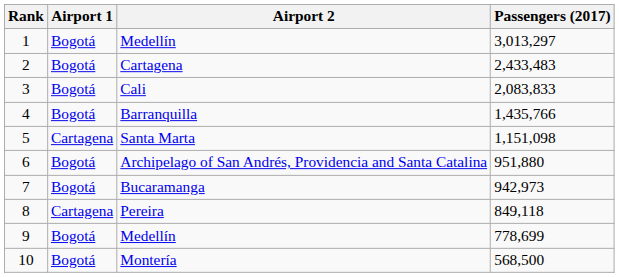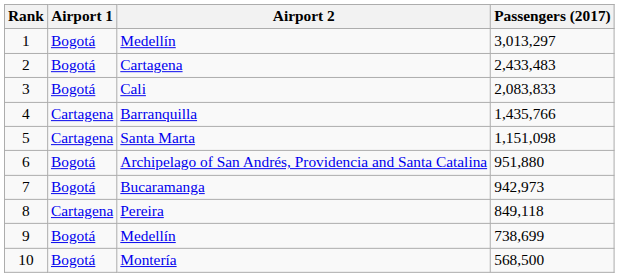 <table class="wikitable sortable">
 <tr style="background:lightgrey;">
 <th>Rank</th>
 <th>Airport 1</th>
 <th>Airport 2</th>
 <th>Passengers (2017)</th>
 </tr>
 <tr>
 <td align=center>1</td>
 <td> <a href='#'>Bogotá</a></td>
 <td> <a href='#'>Medellín</a></td>
 <td>3,013,297</td>
 </tr>
 <tr>
 <td align=center>2</td>
 <td> <a href='#'>Bogotá</a></td>
 <td> <a href='#'>Cartagena</a></td>
 <td>2,433,483</td>
 </tr>
 <tr>
 <td align=center>3</td>
 <td> <a href='#'>Bogotá</a></td>
 <td> <a href='#'>Cali</a></td>
 <td>2,083,833</td>
 </tr>
 <tr>
 <td align=center>4</td>
-<td> <a href='#'>Bogotá</a></td>
+<td> <a href='#'>Cartagena</a></td>
 <td> <a href='#'>Barranquilla</a></td>
 <td>1,435,766</td>
 </tr>
 <tr>
 <td align=center>5</td>
 <td> <a href='#'>Cartagena</a></td>
 <td> <a href='#'>Santa Marta</a></td>
 <td>1,151,098</td>
 </tr>
 <tr>
 <td align=center>6</td>
 <td> <a href='#'>Bogotá</a></td>
 <td> <a href='#'>Archipelago of San Andrés, Providencia and Santa Catalina</a></td>
 <td>951,880</td>
 </tr>
 <tr>
 <td align=center>7</td>
 <td> <a href='#'>Bogotá</a></td>
 <td> <a href='#'>Bucaramanga</a></td>
 <td>942,973</td>
 </tr>
 <tr>
 <td align=center>8</td>
 <td> <a href='#'>Cartagena</a></td>
 <td> <a href='#'>Pereira</a></td>
 <td>849,118</td>
 </tr>
 <tr>
 <td align=center>9</td>
 <td> <a href='#'>Bogotá</a></td>
 <td> <a href='#'>Medellín</a></td>
-<td>778,699</td>
+<td>738,699</td>
 </tr>
 <tr>
 <td align=center>10</td>
 <td> <a href='#'>Bogotá</a></td>
 <td> <a href='#'>Montería</a></td>
 <td>568,500</td>
 </tr>
 </table>
